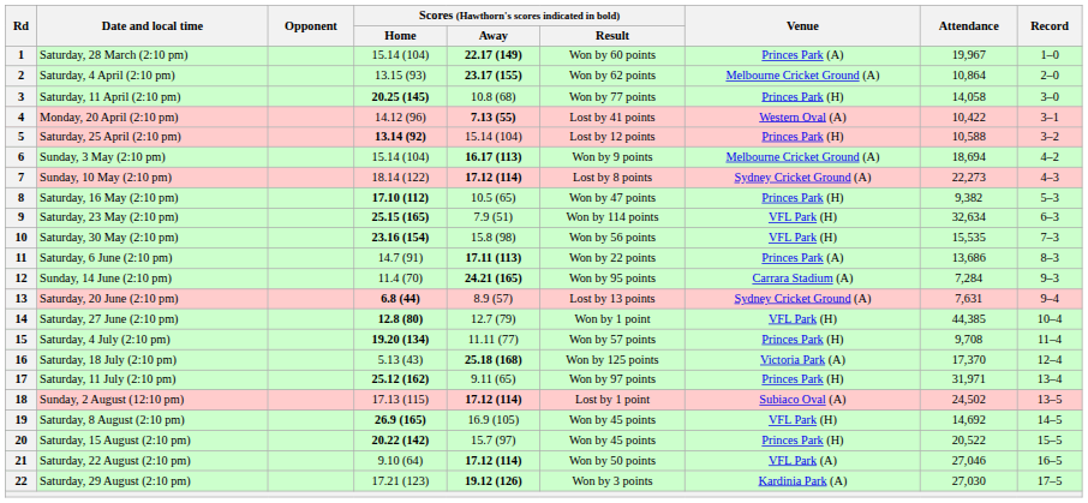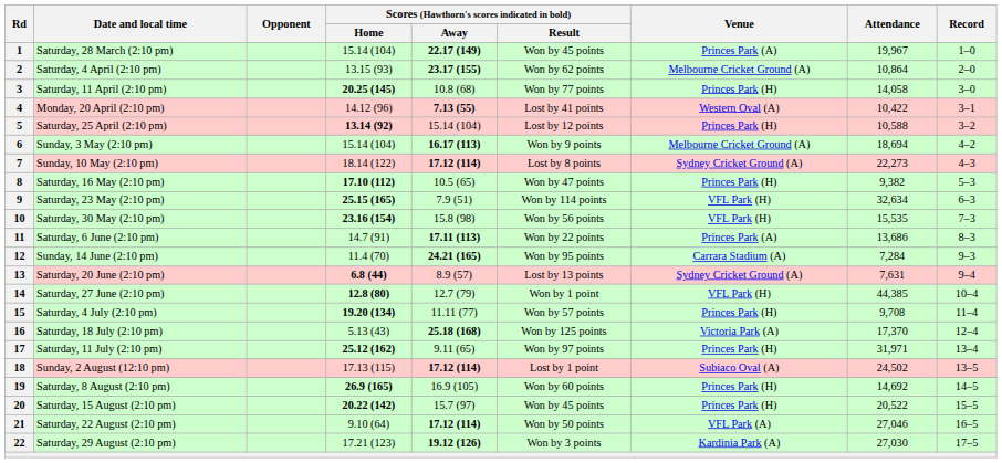 <table class="wikitable" style="font-size:90%; text-align:center; width: 100%; margin-left: auto; margin-right: auto">
 <tr>
 <th rowspan="2">Rd</th>
 <th rowspan="2">Date and local time</th>
 <th rowspan="2">Opponent</th>
 <th colspan="3">Scores <small>(Hawthorn's scores indicated in bold)</small></th>
 <th rowspan="2">Venue</th>
 <th rowspan="2">Attendance</th>
 <th rowspan="2">Record</th>
 </tr>
 <tr>
 <th>Home</th>
 <th>Away</th>
 <th>Result</th>
 </tr>
 <tr style="background:#cfc">
 <th>1</th>
 <td align=left>Saturday, 28 March (2:10 pm)</td>
 <td align=left></td>
 <td>15.14 (104)</td>
 <td><strong>22.17 (149)</strong></td>
-<td>Won by 60 points</td>
+<td>Won by 45 points</td>
 <td><a href='#'>Princes Park</a> (A)</td>
 <td>19,967</td>
 <td>1–0</td>
 </tr>
 <tr style="background:#cfc">
 <th>2</th>
 <td align=left>Saturday, 4 April (2:10 pm)</td>
 <td align=left></td>
 <td>13.15 (93)</td>
 <td><strong>23.17 (155)</strong></td>
 <td>Won by 62 points</td>
 <td><a href='#'>Melbourne Cricket Ground</a> (A)</td>
 <td>10,864</td>
 <td>2–0</td>
 </tr>
 <tr style="background:#cfc">
 <th>3</th>
 <td align=left>Saturday, 11 April (2:10 pm)</td>
 <td align=left></td>
 <td><strong>20.25 (145)</strong></td>
 <td>10.8 (68)</td>
 <td>Won by 77 points</td>
 <td><a href='#'>Princes Park</a> (H)</td>
 <td>14,058</td>
 <td>3–0</td>
 </tr>
 <tr style="background:#fcc;">
 <th>4</th>
 <td align=left>Monday, 20 April (2:10 pm)</td>
 <td align=left></td>
 <td>14.12 (96)</td>
 <td><strong>7.13 (55)</strong></td>
 <td>Lost by 41 points</td>
 <td><a href='#'>Western Oval</a> (A)</td>
 <td>10,422</td>
 <td>3–1</td>
 </tr>
 <tr style="background:#fcc;">
 <th>5</th>
 <td align=left>Saturday, 25 April (2:10 pm)</td>
 <td align=left></td>
 <td><strong>13.14 (92)</strong></td>
 <td>15.14 (104)</td>
 <td>Lost by 12 points</td>
 <td><a href='#'>Princes Park</a> (H)</td>
 <td>10,588</td>
 <td>3–2</td>
 </tr>
 <tr style="background:#cfc">
 <th>6</th>
 <td align=left>Sunday, 3 May (2:10 pm)</td>
 <td align=left></td>
 <td>15.14 (104)</td>
 <td><strong>16.17 (113)</strong></td>
 <td>Won by 9 points</td>
 <td><a href='#'>Melbourne Cricket Ground</a> (A)</td>
 <td>18,694</td>
 <td>4–2</td>
 </tr>
 <tr style="background:#fcc;">
 <th>7</th>
 <td align=left>Sunday, 10 May (2:10 pm)</td>
 <td align=left></td>
 <td>18.14 (122)</td>
 <td><strong>17.12 (114)</strong></td>
 <td>Lost by 8 points</td>
 <td><a href='#'>Sydney Cricket Ground</a> (A)</td>
 <td>22,273</td>
 <td>4–3</td>
 </tr>
 <tr style="background:#cfc">
 <th>8</th>
 <td align=left>Saturday, 16 May (2:10 pm)</td>
 <td align=left></td>
 <td><strong>17.10 (112)</strong></td>
 <td>10.5 (65)</td>
 <td>Won by 47 points</td>
 <td><a href='#'>Princes Park</a> (H)</td>
 <td>9,382</td>
 <td>5–3</td>
 </tr>
 <tr style="background:#cfc">
 <th>9</th>
 <td align=left>Saturday, 23 May (2:10 pm)</td>
 <td align=left></td>
 <td><strong>25.15 (165)</strong></td>
 <td>7.9 (51)</td>
 <td>Won by 114 points</td>
 <td><a href='#'>VFL Park</a> (H)</td>
 <td>32,634</td>
 <td>6–3</td>
 </tr>
 <tr style="background:#cfc">
 <th>10</th>
 <td align=left>Saturday, 30 May (2:10 pm)</td>
 <td align=left></td>
 <td><strong>23.16 (154)</strong></td>
 <td>15.8 (98)</td>
 <td>Won by 56 points</td>
 <td><a href='#'>VFL Park</a> (H)</td>
 <td>15,535</td>
 <td>7–3</td>
 </tr>
 <tr style="background:#cfc">
 <th>11</th>
 <td align=left>Saturday, 6 June (2:10 pm)</td>
 <td align=left></td>
 <td>14.7 (91)</td>
 <td><strong>17.11 (113)</strong></td>
 <td>Won by 22 points</td>
 <td><a href='#'>Princes Park</a> (A)</td>
 <td>13,686</td>
 <td>8–3</td>
 </tr>
 <tr style="background:#cfc">
 <th>12</th>
 <td align=left>Sunday, 14 June (2:10 pm)</td>
 <td align=left></td>
 <td>11.4 (70)</td>
 <td><strong>24.21 (165)</strong></td>
 <td>Won by 95 points</td>
 <td><a href='#'>Carrara Stadium</a> (A)</td>
 <td>7,284</td>
 <td>9–3</td>
 </tr>
 <tr style="background:#fcc;">
 <th>13</th>
 <td align=left>Saturday, 20 June (2:10 pm)</td>
 <td align=left></td>
 <td><strong>6.8 (44)</strong></td>
 <td>8.9 (57)</td>
 <td>Lost by 13 points</td>
 <td><a href='#'>Sydney Cricket Ground</a> (A)</td>
 <td>7,631</td>
 <td>9–4</td>
 </tr>
 <tr style="background:#cfc">
 <th>14</th>
 <td align=left>Saturday, 27 June (2:10 pm)</td>
 <td align=left></td>
 <td><strong>12.8 (80)</strong></td>
 <td>12.7 (79)</td>
 <td>Won by 1 point</td>
 <td><a href='#'>VFL Park</a> (H)</td>
 <td>44,385</td>
 <td>10–4</td>
 </tr>
 <tr style="background:#cfc">
 <th>15</th>
 <td align=left>Saturday, 4 July (2:10 pm)</td>
 <td align=left></td>
 <td><strong>19.20 (134)</strong></td>
 <td>11.11 (77)</td>
 <td>Won by 57 points</td>
 <td><a href='#'>Princes Park</a> (H)</td>
 <td>9,708</td>
 <td>11–4</td>
 </tr>
 <tr style="background:#cfc">
 <th>16</th>
 <td align=left>Saturday, 18 July (2:10 pm)</td>
 <td align=left></td>
 <td>5.13 (43)</td>
 <td><strong>25.18 (168)</strong></td>
 <td>Won by 125 points</td>
 <td><a href='#'>Victoria Park</a> (A)</td>
 <td>17,370</td>
 <td>12–4</td>
 </tr>
 <tr style="background:#cfc">
 <th>17</th>
 <td align=left>Saturday, 11 July (2:10 pm)</td>
 <td align=left></td>
 <td><strong>25.12 (162)</strong></td>
 <td>9.11 (65)</td>
 <td>Won by 97 points</td>
 <td><a href='#'>Princes Park</a> (H)</td>
 <td>31,971</td>
 <td>13–4</td>
 </tr>
 <tr style="background:#fcc;">
 <th>18</th>
 <td align=left>Sunday, 2 August (12:10 pm)</td>
 <td align=left></td>
 <td>17.13 (115)</td>
 <td><strong>17.12 (114)</strong></td>
 <td>Lost by 1 point</td>
 <td><a href='#'>Subiaco Oval</a> (A)</td>
 <td>24,502</td>
 <td>13–5</td>
 </tr>
 <tr style="background:#cfc">
 <th>19</th>
 <td align=left>Saturday, 8 August (2:10 pm)</td>
 <td align=left></td>
 <td><strong>26.9 (165)</strong></td>
 <td>16.9 (105)</td>
-<td>Won by 45 points</td>
-<td><a href='#'>VFL Park</a> (H)</td>
+<td>Won by 60 points</td>
+<td><a href='#'>Princes Park</a> (H)</td>
 <td>14,692</td>
 <td>14–5</td>
 </tr>
 <tr style="background:#cfc">
 <th>20</th>
 <td align=left>Saturday, 15 August (2:10 pm)</td>
 <td align=left></td>
 <td><strong>20.22 (142)</strong></td>
 <td>15.7 (97)</td>
 <td>Won by 45 points</td>
 <td><a href='#'>Princes Park</a> (H)</td>
 <td>20,522</td>
 <td>15–5</td>
 </tr>
 <tr style="background:#cfc">
 <th>21</th>
 <td align=left>Saturday, 22 August (2:10 pm)</td>
 <td align=left></td>
 <td>9.10 (64)</td>
 <td><strong>17.12 (114)</strong></td>
 <td>Won by 50 points</td>
 <td><a href='#'>VFL Park</a> (A)</td>
 <td>27,046</td>
 <td>16–5</td>
 </tr>
 <tr style="background:#cfc">
 <th>22</th>
 <td align=left>Saturday, 29 August (2:10 pm)</td>
 <td align=left></td>
 <td>17.21 (123)</td>
 <td><strong>19.12 (126)</strong></td>
 <td>Won by 3 points</td>
 <td><a href='#'>Kardinia Park</a> (A)</td>
 <td>27,030</td>
 <td>17–5</td>
 </tr>
 <tr>
 <th colspan=9></th>
 </tr>
 </table>
